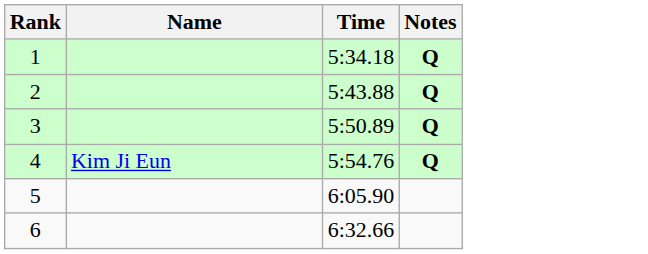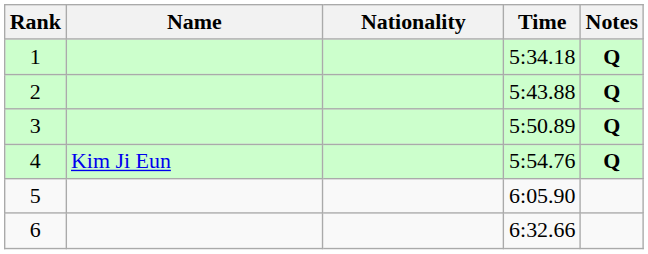 <table class="wikitable sortable" style="text-align:center">
 <tr>
 <th>Rank</th>
 <th style="width:180px">Name</th>
+<th style="width:125px">Nationality</th>
 <th>Time</th>
 <th>Notes</th>
 </tr>
 <tr style="background:#cfc;">
 <td>1</td>
+<td style="text-align:left;"></td>
 <td style="text-align:left;"></td>
 <td>5:34.18</td>
 <td><strong>Q</strong></td>
 </tr>
 <tr style="background:#cfc;">
 <td>2</td>
 <td style="text-align:left;"></td>
+<td style="text-align:left;"></td>
 <td>5:43.88</td>
 <td><strong>Q</strong></td>
 </tr>
 <tr style="background:#cfc;">
 <td>3</td>
+<td style="text-align:left;"></td>
 <td style="text-align:left;"></td>
 <td>5:50.89</td>
 <td><strong>Q</strong></td>
 </tr>
 <tr style="background:#cfc;">
 <td>4</td>
 <td style="text-align:left;"><a href='#'>Kim Ji Eun</a></td>
+<td style="text-align:left;"></td>
 <td>5:54.76</td>
 <td><strong>Q</strong></td>
 </tr>
 <tr>
 <td>5</td>
+<td style="text-align:left;"></td>
 <td style="text-align:left;"></td>
 <td>6:05.90</td>
 <td></td>
 </tr>
 <tr>
 <td>6</td>
 <td style="text-align:left;"></td>
+<td style="text-align:left;"></td>
 <td>6:32.66</td>
 <td></td>
 </tr>
 </table>
